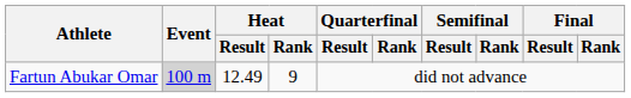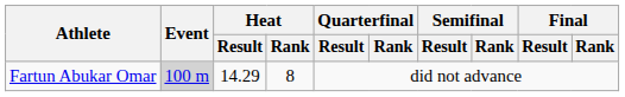 <table class=wikitable style="font-size:90%">
 <tr>
 <th rowspan="2">Athlete</th>
 <th rowspan="2">Event</th>
 <th colspan="2">Heat</th>
 <th colspan="2">Quarterfinal</th>
 <th colspan="2">Semifinal</th>
 <th colspan="2">Final</th>
 </tr>
 <tr style="font-size:95%">
 <th>Result</th>
 <th>Rank</th>
 <th>Result</th>
 <th>Rank</th>
 <th>Result</th>
 <th>Rank</th>
 <th>Result</th>
 <th>Rank</th>
 </tr>
 <tr align=center>
 <td align=left><a href='#'>Fartun Abukar Omar</a></td>
 <td align=left style="background: lightgrey;"><a href='#'>100 m</a></td>
-<td>12.49</td>
-<td>9</td>
+<td>14.29</td>
+<td>8</td>
 <td colspan=6>did not advance</td>
 </tr>
 </table>
